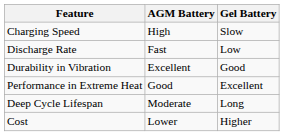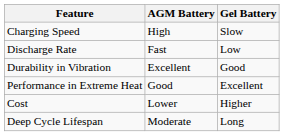 <table class="wikitable">
 <tr>
 <th>Feature</th>
 <th>AGM Battery</th>
 <th>Gel Battery</th>
 </tr>
 <tr>
 <td>Charging Speed</td>
 <td>High</td>
 <td>Slow</td>
 </tr>
 <tr>
 <td>Discharge Rate</td>
 <td>Fast</td>
 <td>Low</td>
 </tr>
 <tr>
 <td>Durability in Vibration</td>
 <td>Excellent</td>
 <td>Good</td>
 </tr>
 <tr>
 <td>Performance in Extreme Heat</td>
 <td>Good</td>
 <td>Excellent</td>
 </tr>
 <tr>
+<td>Cost</td>
+<td>Lower</td>
+<td>Higher</td>
+</tr>
+<tr>
 <td>Deep Cycle Lifespan</td>
 <td>Moderate</td>
 <td>Long</td>
 </tr>
-<tr>
-<td>Cost</td>
-<td>Lower</td>
-<td>Higher</td>
-</tr>
 </table>
